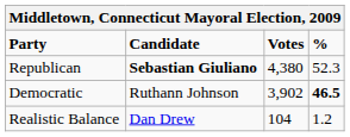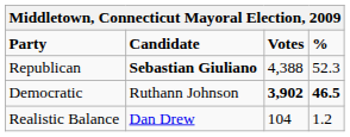 <table class="wikitable">
 <tr>
 <th colspan="4">Middletown, Connecticut Mayoral Election, 2009</th>
 </tr>
 <tr>
 <td><strong>Party</strong></td>
 <td><strong>Candidate</strong></td>
 <td><strong>Votes</strong></td>
 <td><strong>%</strong></td>
 </tr>
 <tr>
 <td>Republican</td>
 <td><strong>Sebastian Giuliano</strong></td>
-<td>4,380</td>
+<td>4,388</td>
 <td>52.3</td>
 </tr>
 <tr>
 <td>Democratic</td>
 <td>Ruthann Johnson</td>
-<td>3,902</td>
+<td><strong>3,902</strong></td>
 <td><strong>46.5</strong></td>
 </tr>
 <tr>
 <td>Realistic Balance</td>
 <td><a href='#'>Dan Drew</a></td>
 <td>104</td>
 <td>1.2</td>
 </tr>
 </table>
